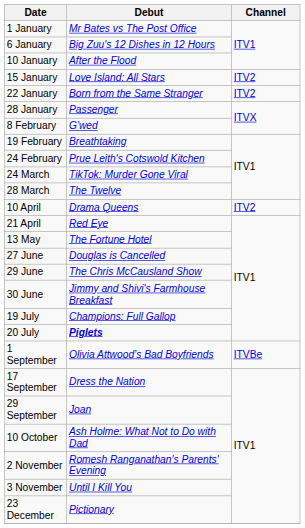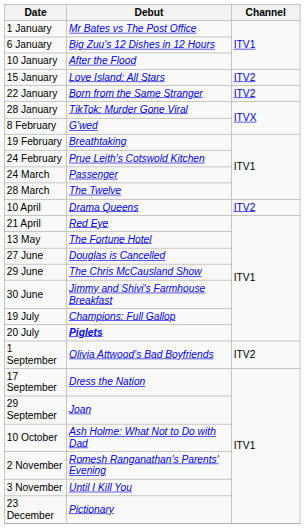 <table class="wikitable">
 <tr>
 <th width=90>Date</th>
 <th width=250>Debut</th>
 <th width=100>Channel</th>
 </tr>
 <tr>
 <td>1 January</td>
 <td><em><a href='#'>Mr Bates vs The Post Office</a></em></td>
 <td rowspan="3"><a href='#'>ITV1</a></td>
 </tr>
 <tr>
 <td>6 January</td>
 <td><em><a href='#'>Big Zuu's 12 Dishes in 12 Hours</a></em></td>
 </tr>
 <tr>
 <td>10 January</td>
 <td><em><a href='#'>After the Flood</a></em></td>
 </tr>
 <tr>
 <td>15 January</td>
 <td><em><a href='#'>Love Island: All Stars</a></em></td>
 <td><a href='#'>ITV2</a></td>
 </tr>
 <tr>
 <td>22 January</td>
 <td><em><a href='#'>Born from the Same Stranger</a></em></td>
 <td><a href='#'>ITV2</a></td>
 </tr>
 <tr>
 <td>28 January</td>
-<td><em><a href='#'>Passenger</a></em></td>
+<td><em><a href='#'>TikTok: Murder Gone Viral</a></em></td>
 <td rowspan="2"><a href='#'>ITVX</a></td>
 </tr>
 <tr>
 <td>8 February</td>
 <td><em><a href='#'>G'wed</a></em></td>
 </tr>
 <tr>
 <td>19 February</td>
 <td><em><a href='#'>Breathtaking</a></em></td>
 <td rowspan="4">ITV1</td>
 </tr>
 <tr>
 <td>24 February</td>
 <td><em><a href='#'>Prue Leith's Cotswold Kitchen</a></em></td>
 </tr>
 <tr>
 <td>24 March</td>
-<td><em><a href='#'>TikTok: Murder Gone Viral</a></em></td>
+<td><em><a href='#'>Passenger</a></em></td>
 </tr>
 <tr>
 <td>28 March</td>
 <td><em><a href='#'>The Twelve</a></em></td>
 </tr>
 <tr>
 <td>10 April</td>
 <td><em><a href='#'>Drama Queens</a></em></td>
 <td><a href='#'>ITV2</a></td>
 </tr>
 <tr>
 <td>21 April</td>
 <td><em><a href='#'>Red Eye</a></em></td>
 <td rowspan="7">ITV1</td>
 </tr>
 <tr>
 <td>13 May</td>
 <td><em><a href='#'>The Fortune Hotel</a></em></td>
 </tr>
 <tr>
 <td>27 June</td>
 <td><em><a href='#'>Douglas is Cancelled</a></em></td>
 </tr>
 <tr>
 <td>29 June</td>
 <td><em><a href='#'>The Chris McCausland Show</a></em></td>
 </tr>
 <tr>
 <td>30 June</td>
 <td><em><a href='#'>Jimmy and Shivi's Farmhouse Breakfast</a></em></td>
 </tr>
 <tr>
 <td>19 July</td>
 <td><em><a href='#'>Champions: Full Gallop</a></em></td>
 </tr>
 <tr>
 <td>20 July</td>
 <td><strong><em><a href='#'>Piglets</a></em></strong></td>
 </tr>
 <tr>
 <td>1 September</td>
 <td><em><a href='#'>Olivia Attwood’s Bad Boyfriends</a></em></td>
-<td><a href='#'>ITVBe</a></td>
+<td>ITV2</td>
 </tr>
 <tr>
 <td>17 September</td>
 <td><em><a href='#'>Dress the Nation</a></em></td>
 <td rowspan="6">ITV1</td>
 </tr>
 <tr>
 <td>29 September</td>
 <td><em><a href='#'>Joan</a></em></td>
 </tr>
 <tr>
 <td>10 October</td>
 <td><em><a href='#'>Ash Holme: What Not to Do with Dad</a></em></td>
 </tr>
 <tr>
 <td>2 November</td>
 <td><em><a href='#'>Romesh Ranganathan's Parents' Evening</a></em></td>
 </tr>
 <tr>
 <td>3 November</td>
 <td><em><a href='#'>Until I Kill You</a></em></td>
 </tr>
 <tr>
 <td>23 December</td>
 <td><em><a href='#'>Pictionary</a></em></td>
 </tr>
 <tr>
 </tr>
 </table>
